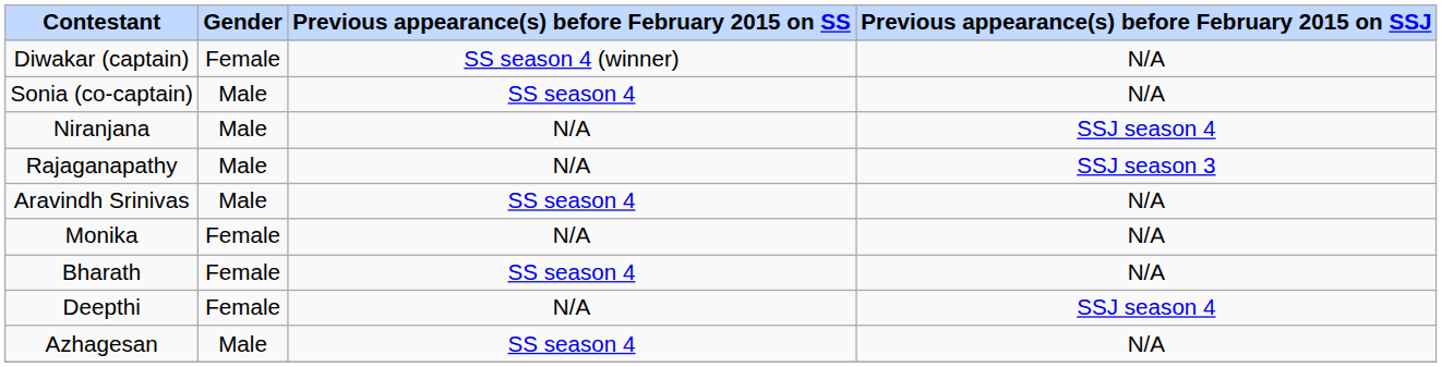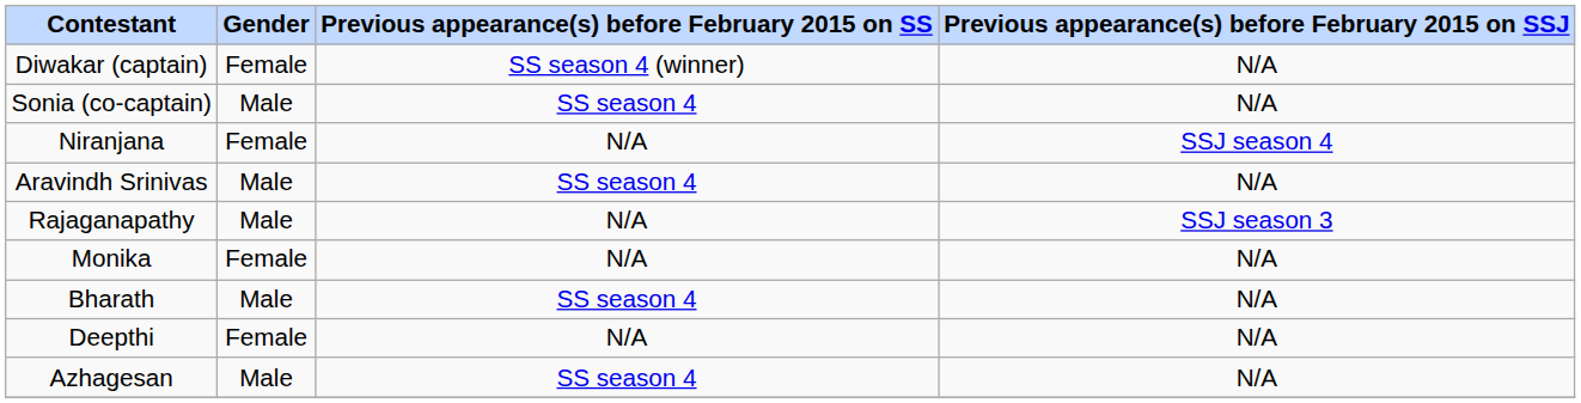 <table class="wikitable sortable" style="text-align: center; width: auto;">
 <tr style="background:#C1D8FF;">
 <th style="background-color:#C1D8FF;">Contestant</th>
 <th style="background-color:#C1D8FF;">Gender</th>
 <th style="background-color:#C1D8FF;">Previous appearance(s) before February 2015 on <a href='#'>SS</a></th>
 <th style="background-color:#C1D8FF;">Previous appearance(s) before February 2015 on <a href='#'>SSJ</a></th>
 </tr>
 <tr>
 <td>Diwakar (captain)</td>
 <td>Female</td>
 <td><a href='#'>SS season 4</a> (winner)</td>
 <td>N/A</td>
 </tr>
 <tr>
 <td>Sonia (co-captain)</td>
 <td>Male</td>
 <td><a href='#'>SS season 4</a></td>
 <td>N/A</td>
 </tr>
 <tr>
 <td>Niranjana</td>
-<td>Male</td>
+<td>Female</td>
 <td>N/A</td>
 <td><a href='#'>SSJ season 4</a></td>
+</tr>
+<tr>
+<td>Aravindh Srinivas</td>
+<td>Male</td>
+<td><a href='#'>SS season 4</a></td>
+<td>N/A</td>
 </tr>
 <tr>
 <td>Rajaganapathy</td>
 <td>Male</td>
 <td>N/A</td>
 <td><a href='#'>SSJ season 3</a></td>
-</tr>
-<tr>
-<td>Aravindh Srinivas</td>
-<td>Male</td>
-<td><a href='#'>SS season 4</a></td>
-<td>N/A</td>
 </tr>
 <tr>
 <td>Monika</td>
 <td>Female</td>
 <td>N/A</td>
 <td>N/A</td>
 </tr>
 <tr>
 <td>Bharath</td>
-<td>Female</td>
+<td>Male</td>
 <td><a href='#'>SS season 4</a></td>
 <td>N/A</td>
 </tr>
 <tr>
 <td>Deepthi</td>
 <td>Female</td>
 <td>N/A</td>
-<td><a href='#'>SSJ season 4</a></td>
+<td>N/A</td>
 </tr>
 <tr>
 <td>Azhagesan</td>
 <td>Male</td>
 <td><a href='#'>SS season 4</a></td>
 <td>N/A</td>
 </tr>
 <tr>
 </tr>
 </table>
